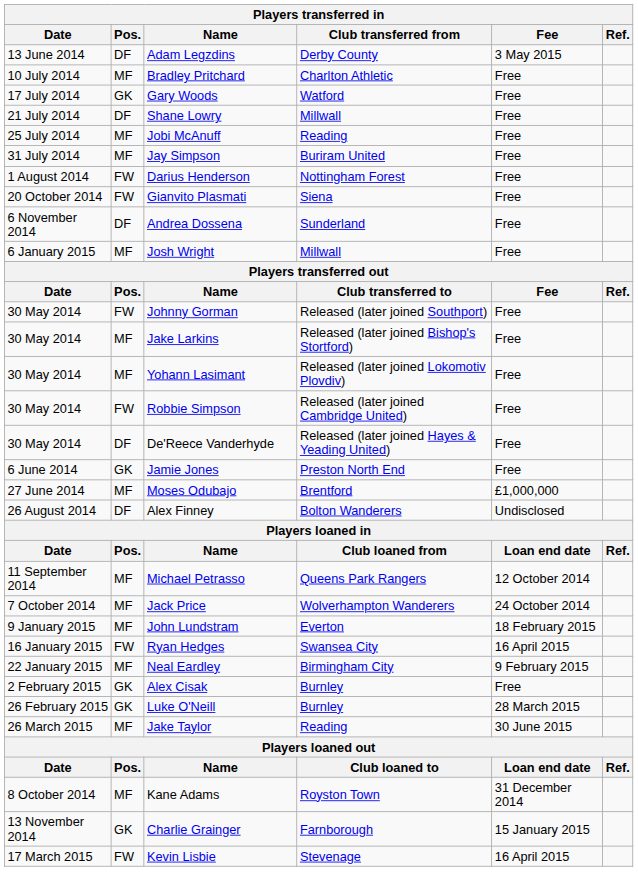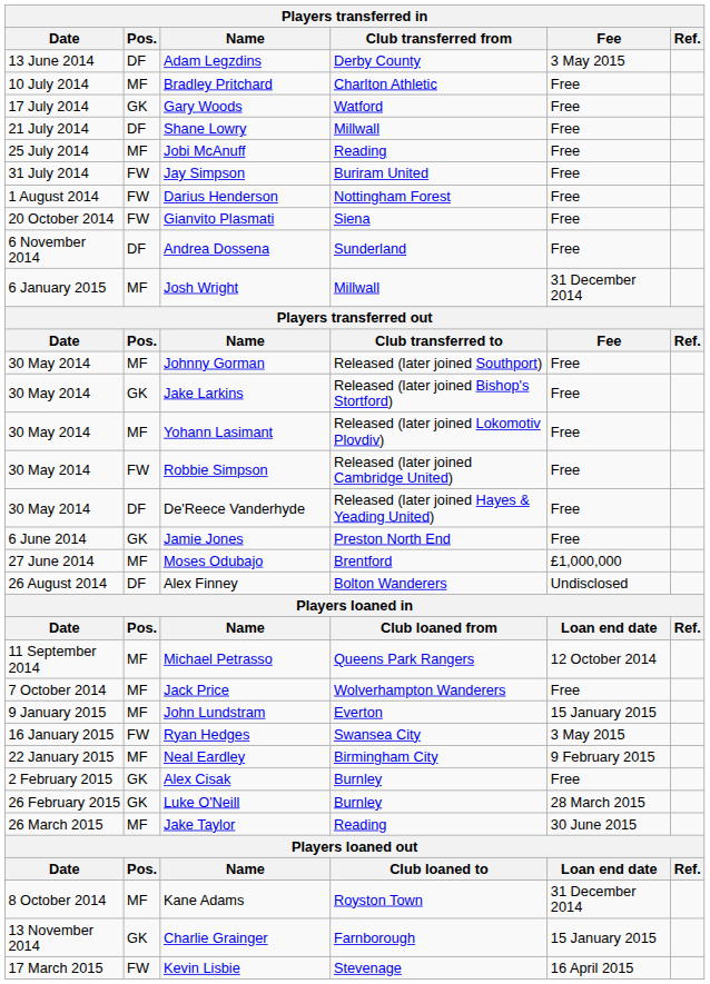 <table class="wikitable" style="font-size:95%;">
 <tr>
 <th colspan="7">Players transferred in</th>
 </tr>
 <tr>
 <th width="120px">Date</th>
 <th width="25px">Pos.</th>
 <th width="175px">Name</th>
 <th width="225px">Club transferred from</th>
 <th width="125px">Fee</th>
 <th width="25px">Ref.</th>
 </tr>
 <tr>
 <td>13 June 2014</td>
 <td>DF</td>
 <td> <a href='#'>Adam Legzdins</a></td>
 <td><a href='#'>Derby County</a></td>
 <td>3 May 2015</td>
 <td></td>
 </tr>
 <tr>
 <td>10 July 2014</td>
 <td>MF</td>
 <td> <a href='#'>Bradley Pritchard</a></td>
 <td><a href='#'>Charlton Athletic</a></td>
 <td>Free</td>
 <td></td>
 </tr>
 <tr>
 <td>17 July 2014</td>
 <td>GK</td>
 <td> <a href='#'>Gary Woods</a></td>
 <td><a href='#'>Watford</a></td>
 <td>Free</td>
 <td></td>
 </tr>
 <tr>
 <td>21 July 2014</td>
 <td>DF</td>
 <td> <a href='#'>Shane Lowry</a></td>
 <td><a href='#'>Millwall</a></td>
 <td>Free</td>
 <td></td>
 </tr>
 <tr>
 <td>25 July 2014</td>
 <td>MF</td>
 <td> <a href='#'>Jobi McAnuff</a></td>
 <td><a href='#'>Reading</a></td>
 <td>Free</td>
 <td></td>
 </tr>
 <tr>
 <td>31 July 2014</td>
-<td>MF</td>
+<td>FW</td>
 <td> <a href='#'>Jay Simpson</a></td>
 <td> <a href='#'>Buriram United</a></td>
 <td>Free</td>
 <td></td>
 </tr>
 <tr>
 <td>1 August 2014</td>
 <td>FW</td>
 <td> <a href='#'>Darius Henderson</a></td>
 <td><a href='#'>Nottingham Forest</a></td>
 <td>Free</td>
 <td></td>
 </tr>
 <tr>
 <td>20 October 2014</td>
 <td>FW</td>
 <td> <a href='#'>Gianvito Plasmati</a></td>
 <td> <a href='#'>Siena</a></td>
 <td>Free</td>
 <td></td>
 </tr>
 <tr>
 <td>6 November 2014</td>
 <td>DF</td>
 <td> <a href='#'>Andrea Dossena</a></td>
 <td><a href='#'>Sunderland</a></td>
 <td>Free</td>
 <td></td>
 </tr>
 <tr>
 <td>6 January 2015</td>
 <td>MF</td>
 <td> <a href='#'>Josh Wright</a></td>
 <td><a href='#'>Millwall</a></td>
-<td>Free</td>
+<td>31 December 2014</td>
 <td></td>
 </tr>
 <tr>
 <th colspan="7">Players transferred out</th>
 </tr>
 <tr>
 <th width="120px">Date</th>
 <th width="25px">Pos.</th>
 <th width="175px">Name</th>
 <th width="225px">Club transferred to</th>
 <th width="125px">Fee</th>
 <th width="25px">Ref.</th>
 </tr>
 <tr>
 <td>30 May 2014</td>
-<td>FW</td>
+<td>MF</td>
 <td> <a href='#'>Johnny Gorman</a></td>
 <td>Released (later joined <a href='#'>Southport</a>)</td>
 <td>Free</td>
 <td></td>
 </tr>
 <tr>
 <td>30 May 2014</td>
-<td>MF</td>
+<td>GK</td>
 <td> <a href='#'>Jake Larkins</a></td>
 <td>Released (later joined <a href='#'>Bishop's Stortford</a>)</td>
 <td>Free</td>
 <td></td>
 </tr>
 <tr>
 <td>30 May 2014</td>
 <td>MF</td>
 <td> <a href='#'>Yohann Lasimant</a></td>
 <td>Released (later joined <a href='#'>Lokomotiv Plovdiv</a>)</td>
 <td>Free</td>
 <td></td>
 </tr>
 <tr>
 <td>30 May 2014</td>
 <td>FW</td>
 <td> <a href='#'>Robbie Simpson</a></td>
 <td>Released (later joined <a href='#'>Cambridge United</a>)</td>
 <td>Free</td>
 <td></td>
 </tr>
 <tr>
 <td>30 May 2014</td>
 <td>DF</td>
 <td> De'Reece Vanderhyde</td>
 <td>Released (later joined <a href='#'>Hayes & Yeading United</a>)</td>
 <td>Free</td>
 <td></td>
 </tr>
 <tr>
 <td>6 June 2014</td>
 <td>GK</td>
 <td> <a href='#'>Jamie Jones</a></td>
 <td><a href='#'>Preston North End</a></td>
 <td>Free</td>
 <td></td>
 </tr>
 <tr>
 <td>27 June 2014</td>
 <td>MF</td>
 <td> <a href='#'>Moses Odubajo</a></td>
 <td><a href='#'>Brentford</a></td>
 <td>£1,000,000</td>
 <td></td>
 </tr>
 <tr>
 <td>26 August 2014</td>
 <td>DF</td>
 <td> Alex Finney</td>
 <td><a href='#'>Bolton Wanderers</a></td>
 <td>Undisclosed</td>
 <td></td>
 </tr>
 <tr>
 <th colspan="7">Players loaned in</th>
 </tr>
 <tr>
 <th width="120px">Date</th>
 <th width="25px">Pos.</th>
 <th width="175px">Name</th>
 <th width="225px">Club loaned from</th>
 <th width="125px">Loan end date</th>
 <th width="25px">Ref.</th>
 </tr>
 <tr>
 <td>11 September 2014</td>
 <td>MF</td>
 <td> <a href='#'>Michael Petrasso</a></td>
 <td><a href='#'>Queens Park Rangers</a></td>
 <td>12 October 2014</td>
 <td></td>
 </tr>
 <tr>
 <td>7 October 2014</td>
 <td>MF</td>
 <td> <a href='#'>Jack Price</a></td>
 <td><a href='#'>Wolverhampton Wanderers</a></td>
-<td>24 October 2014</td>
+<td>Free</td>
 <td></td>
 </tr>
 <tr>
 <td>9 January 2015</td>
 <td>MF</td>
 <td> <a href='#'>John Lundstram</a></td>
 <td><a href='#'>Everton</a></td>
-<td>18 February 2015</td>
+<td>15 January 2015</td>
 <td></td>
 </tr>
 <tr>
 <td>16 January 2015</td>
 <td>FW</td>
 <td> <a href='#'>Ryan Hedges</a></td>
 <td><a href='#'>Swansea City</a></td>
-<td>16 April 2015</td>
+<td>3 May 2015</td>
 <td></td>
 </tr>
 <tr>
 <td>22 January 2015</td>
 <td>MF</td>
 <td> <a href='#'>Neal Eardley</a></td>
 <td><a href='#'>Birmingham City</a></td>
 <td>9 February 2015</td>
 <td></td>
 </tr>
 <tr>
 <td>2 February 2015</td>
 <td>GK</td>
 <td> <a href='#'>Alex Cisak</a></td>
 <td><a href='#'>Burnley</a></td>
 <td>Free</td>
 <td></td>
 </tr>
 <tr>
 <td>26 February 2015</td>
 <td>GK</td>
 <td> <a href='#'>Luke O'Neill</a></td>
 <td><a href='#'>Burnley</a></td>
 <td>28 March 2015</td>
 <td></td>
 </tr>
 <tr>
 <td>26 March 2015</td>
 <td>MF</td>
 <td> <a href='#'>Jake Taylor</a></td>
 <td><a href='#'>Reading</a></td>
 <td>30 June 2015</td>
 <td></td>
 </tr>
 <tr>
 <th colspan="7">Players loaned out</th>
 </tr>
 <tr>
 <th width="120px">Date</th>
 <th width="25px">Pos.</th>
 <th width="175px">Name</th>
 <th width="225px">Club loaned to</th>
 <th width="125px">Loan end date</th>
 <th width="25px">Ref.</th>
 </tr>
 <tr>
 <td>8 October 2014</td>
 <td>MF</td>
 <td> Kane Adams</td>
 <td><a href='#'>Royston Town</a></td>
 <td>31 December 2014</td>
 <td></td>
 </tr>
 <tr>
 <td>13 November 2014</td>
 <td>GK</td>
 <td> <a href='#'>Charlie Grainger</a></td>
 <td><a href='#'>Farnborough</a></td>
 <td>15 January 2015</td>
 <td></td>
 </tr>
 <tr>
 <td>17 March 2015</td>
 <td>FW</td>
 <td> <a href='#'>Kevin Lisbie</a></td>
 <td><a href='#'>Stevenage</a></td>
 <td>16 April 2015</td>
 <td></td>
 </tr>
 </table>
